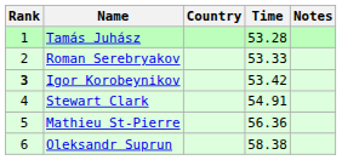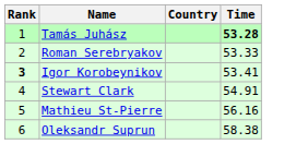 <table class="wikitable" style="text-align:center">
 <tr>
 <th>Rank</th>
 <th>Name</th>
 <th>Country</th>
 <th>Time</th>
-<th>Notes</th>
 </tr>
 <tr bgcolor=bbffbb>
 <td>1</td>
 <td align="left"><a href='#'>Tamás Juhász</a></td>
 <td align="left"></td>
-<td>53.28</td>
-<td></td>
+<td><strong>53.28</strong></td>
 </tr>
 <tr bgcolor=ddffdd>
 <td>2</td>
 <td align="left"><a href='#'>Roman Serebryakov</a></td>
 <td align="left"></td>
 <td>53.33</td>
-<td></td>
 </tr>
 <tr bgcolor=ddffdd>
 <td><strong>3</strong></td>
 <td align="left"><a href='#'>Igor Korobeynikov</a></td>
 <td align="left"></td>
-<td>53.42</td>
-<td></td>
+<td>53.41</td>
 </tr>
 <tr bgcolor=ddffdd>
 <td>4</td>
 <td align="left"><a href='#'>Stewart Clark</a></td>
 <td align="left"></td>
 <td>54.91</td>
-<td></td>
 </tr>
 <tr bgcolor=ddffdd>
 <td>5</td>
 <td align="left"><a href='#'>Mathieu St-Pierre</a></td>
 <td align="left"></td>
-<td>56.36</td>
-<td></td>
+<td>56.16</td>
 </tr>
 <tr bgcolor=ddffdd>
 <td>6</td>
 <td align="left"><a href='#'>Oleksandr Suprun</a></td>
 <td align="left"></td>
 <td>58.38</td>
-<td></td>
 </tr>
 </table>
